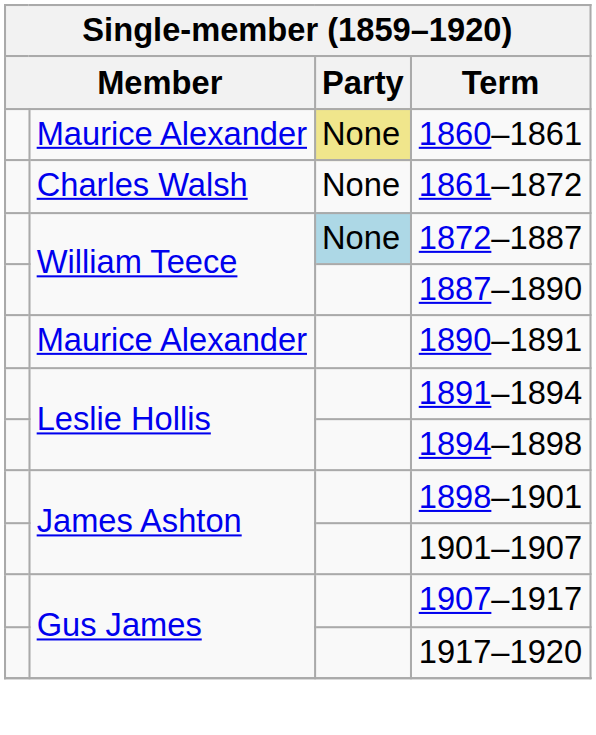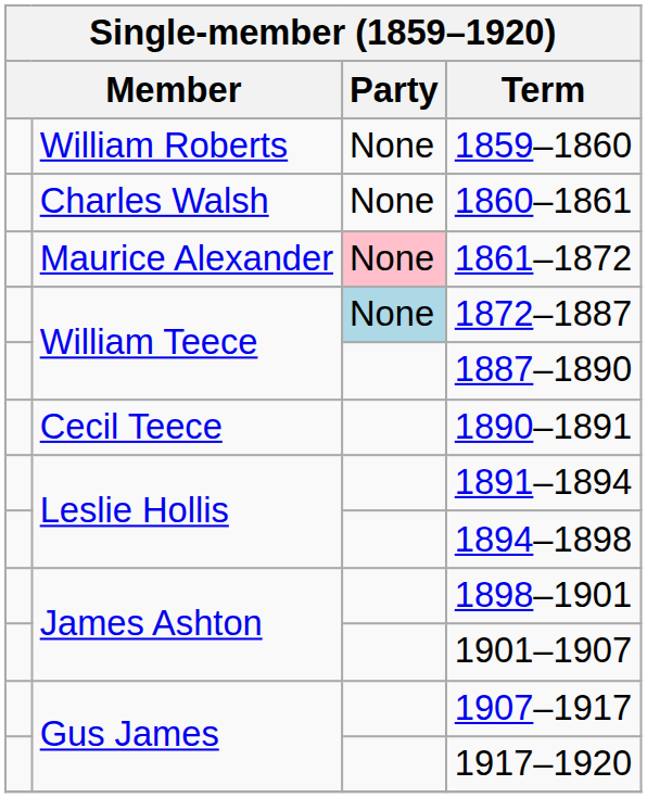 <table class="wikitable">
 <tr>
 <th colspan="4">Single-member (1859–1920)</th>
 </tr>
 <tr>
 <th colspan="2">Member</th>
 <th>Party</th>
 <th>Term</th>
 </tr>
 <tr>
 <td> </td>
-<td><a href='#'>Maurice Alexander</a></td>
-<td style="background: khaki;">None</td>
-<td><a href='#'>1860</a>–1861</td>
+<td><a href='#'>William Roberts</a></td>
+<td>None</td>
+<td><a href='#'>1859</a>–1860</td>
 </tr>
 <tr>
 <td> </td>
 <td><a href='#'>Charles Walsh</a></td>
 <td>None</td>
+<td><a href='#'>1860</a>–1861</td>
+</tr>
+<tr>
+<td> </td>
+<td><a href='#'>Maurice Alexander</a></td>
+<td style="background: pink;">None</td>
 <td><a href='#'>1861</a>–1872</td>
 </tr>
 <tr>
 <td> </td>
 <td rowspan="2"><a href='#'>William Teece</a></td>
 <td style="background: lightblue;">None</td>
 <td><a href='#'>1872</a>–1887</td>
 </tr>
 <tr>
 <td> </td>
 <td></td>
 <td><a href='#'>1887</a>–1890</td>
 </tr>
 <tr>
 <td> </td>
-<td><a href='#'>Maurice Alexander</a></td>
+<td><a href='#'>Cecil Teece</a></td>
 <td></td>
 <td><a href='#'>1890</a>–1891</td>
 </tr>
 <tr>
 <td> </td>
 <td rowspan="2"><a href='#'>Leslie Hollis</a></td>
 <td></td>
 <td><a href='#'>1891</a>–1894</td>
 </tr>
 <tr>
 <td> </td>
 <td></td>
 <td><a href='#'>1894</a>–1898</td>
 </tr>
 <tr>
 <td> </td>
 <td rowspan="2"><a href='#'>James Ashton</a></td>
 <td></td>
 <td><a href='#'>1898</a>–1901</td>
 </tr>
 <tr>
 <td> </td>
 <td></td>
 <td>1901–1907</td>
 </tr>
 <tr>
 <td> </td>
 <td rowspan="2"><a href='#'>Gus James</a></td>
 <td></td>
 <td><a href='#'>1907</a>–1917</td>
 </tr>
 <tr>
 <td> </td>
 <td></td>
 <td>1917–1920</td>
 </tr>
 <tr>
 </tr>
 </table>
